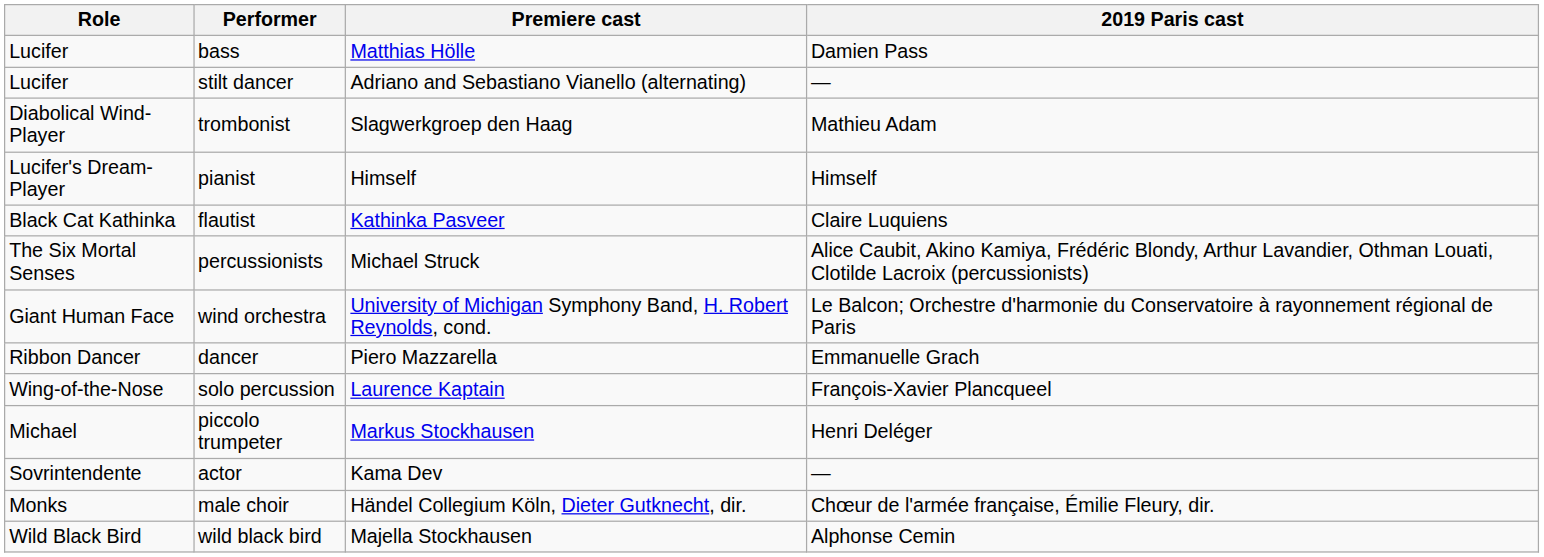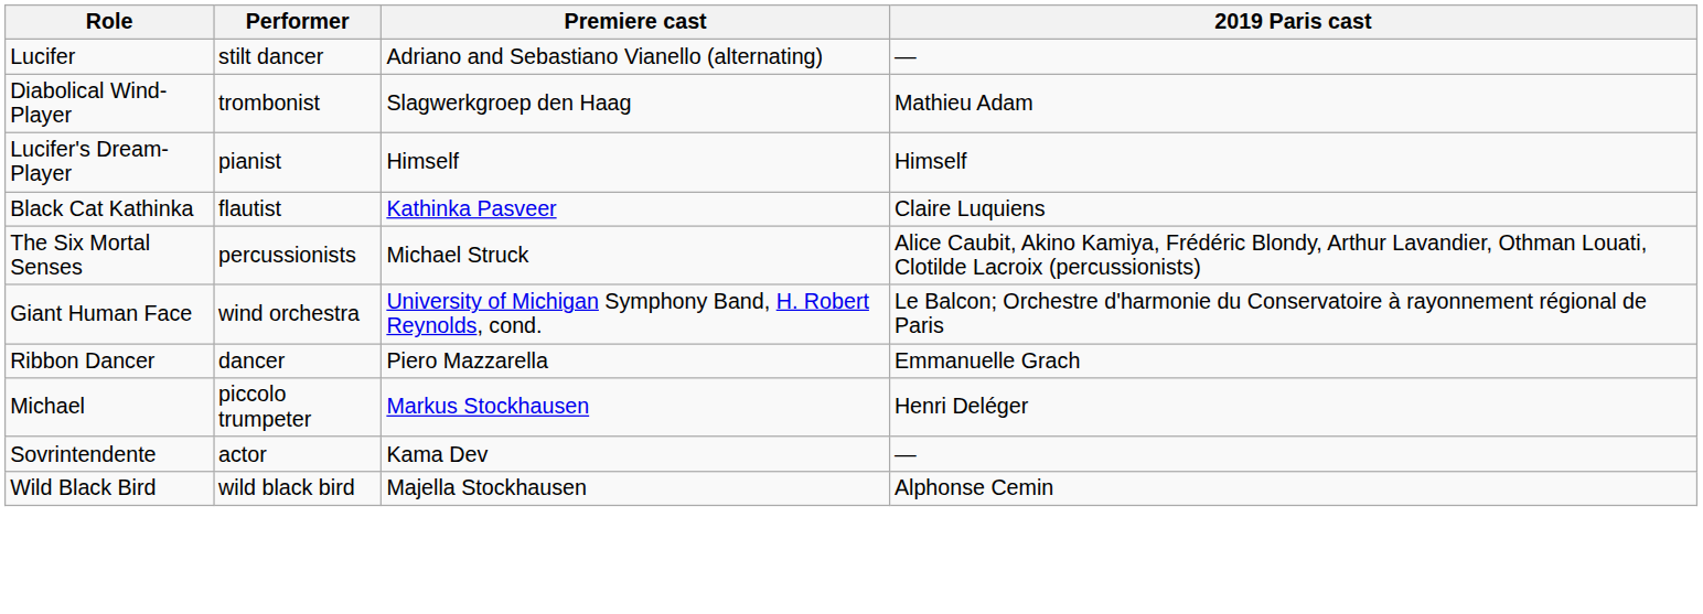 <table class="wikitable">
 <tr>
 <th>Role</th>
 <th>Performer</th>
 <th>Premiere cast</th>
 <th>2019 Paris cast</th>
-</tr>
-<tr>
-<td>Lucifer</td>
-<td>bass</td>
-<td><a href='#'>Matthias Hölle</a></td>
-<td>Damien Pass</td>
 </tr>
 <tr>
 <td>Lucifer</td>
 <td>stilt dancer</td>
 <td>Adriano and Sebastiano Vianello (alternating)</td>
 <td>—</td>
 </tr>
 <tr>
 <td>Diabolical Wind-Player</td>
 <td>trombonist</td>
 <td>Slagwerkgroep den Haag</td>
 <td>Mathieu Adam</td>
 </tr>
 <tr>
 <td>Lucifer's Dream-Player</td>
 <td>pianist</td>
 <td>Himself</td>
 <td>Himself</td>
 </tr>
 <tr>
 <td>Black Cat Kathinka</td>
 <td>flautist</td>
 <td><a href='#'>Kathinka Pasveer</a></td>
 <td>Claire Luquiens</td>
 </tr>
 <tr>
 <td>The Six Mortal Senses</td>
 <td>percussionists</td>
 <td>Michael Struck</td>
 <td>Alice Caubit, Akino Kamiya, Frédéric Blondy, Arthur Lavandier, Othman Louati, Clotilde Lacroix (percussionists)</td>
 </tr>
 <tr>
 <td>Giant Human Face</td>
 <td>wind orchestra</td>
 <td><a href='#'>University of Michigan</a> Symphony Band, <a href='#'>H. Robert Reynolds</a>, cond.</td>
 <td>Le Balcon; Orchestre d'harmonie du Conservatoire à rayonnement régional de Paris</td>
 </tr>
 <tr>
 <td>Ribbon Dancer</td>
 <td>dancer</td>
 <td>Piero Mazzarella</td>
 <td>Emmanuelle Grach</td>
 </tr>
 <tr>
-<td>Wing-of-the-Nose</td>
-<td>solo percussion</td>
-<td><a href='#'>Laurence Kaptain</a></td>
-<td>François-Xavier Plancqueel</td>
-</tr>
-<tr>
 <td>Michael</td>
 <td>piccolo trumpeter</td>
 <td><a href='#'>Markus Stockhausen</a></td>
 <td>Henri Deléger</td>
 </tr>
 <tr>
 <td>Sovrintendente</td>
 <td>actor</td>
 <td>Kama Dev</td>
 <td>—</td>
 </tr>
 <tr>
-<td>Monks</td>
-<td>male choir</td>
-<td>Händel Collegium Köln, <a href='#'>Dieter Gutknecht</a>, dir.</td>
-<td>Chœur de l'armée française, Émilie Fleury, dir.</td>
-</tr>
-<tr>
 <td>Wild Black Bird</td>
 <td>wild black bird</td>
 <td>Majella Stockhausen</td>
 <td>Alphonse Cemin</td>
 </tr>
 </table>
